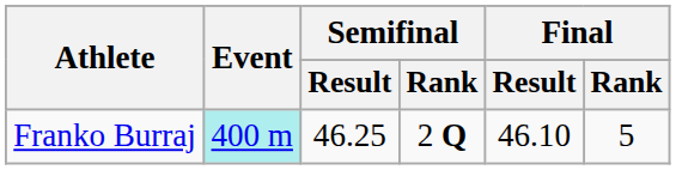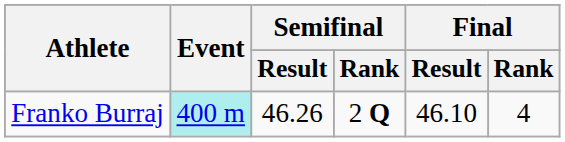 <table class="wikitable" style="font-size:90%">
 <tr>
 <th rowspan="2">Athlete</th>
 <th rowspan="2">Event</th>
 <th colspan="2">Semifinal</th>
 <th colspan="2">Final</th>
 </tr>
 <tr style="font-size:95%">
 <th>Result</th>
 <th>Rank</th>
 <th>Result</th>
 <th>Rank</th>
 </tr>
 <tr align=center>
 <td align=left><a href='#'>Franko Burraj</a></td>
 <td align=left style="background: paleturquoise;"><a href='#'>400 m</a></td>
-<td>46.25</td>
+<td>46.26</td>
 <td>2 <strong>Q</strong></td>
 <td>46.10 </td>
-<td>5</td>
+<td>4</td>
 </tr>
 </table>
